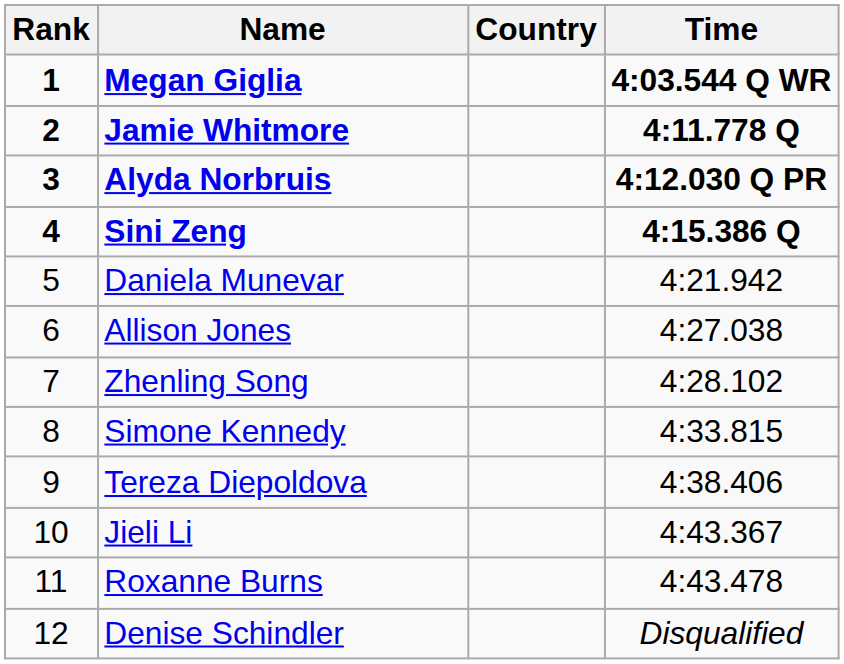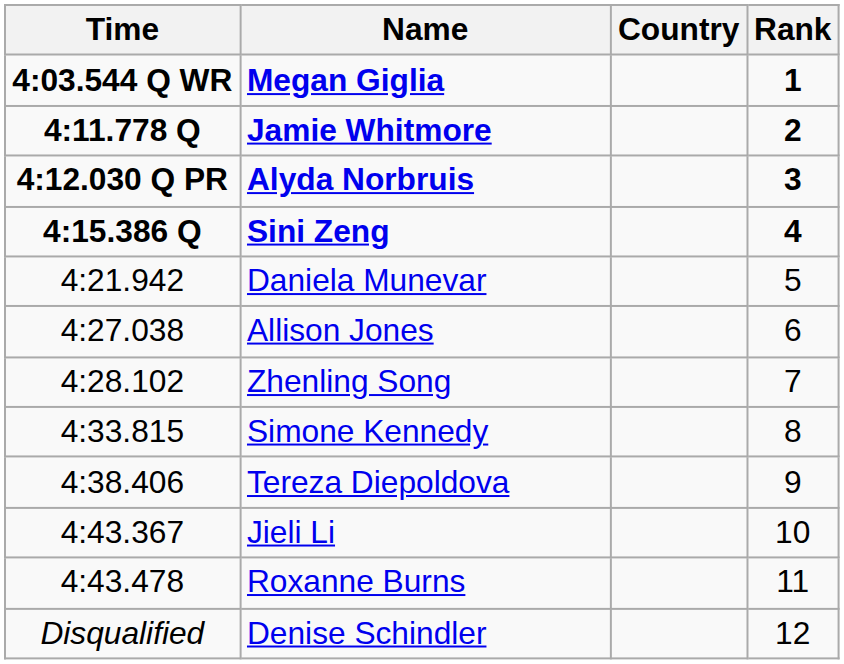 <table class="wikitable sortable">
 <tr>
-<th width=20>Rank</th>
+<th>Time</th>
 <th width=180>Name</th>
 <th>Country</th>
-<th>Time</th>
+<th width=20>Rank</th>
 </tr>
 <tr>
-<td align="center"><strong>1</strong></td>
+<td align="center"><strong>4:03.544 Q WR</strong></td>
 <td><strong><a href='#'>Megan Giglia</a></strong></td>
 <td><strong></strong></td>
-<td align="center"><strong>4:03.544 Q WR</strong></td>
+<td align="center"><strong>1</strong></td>
 </tr>
 <tr>
-<td align="center"><strong>2</strong></td>
+<td align="center"><strong>4:11.778 Q</strong></td>
 <td><strong><a href='#'>Jamie Whitmore</a></strong></td>
 <td><strong></strong></td>
-<td align="center"><strong>4:11.778 Q</strong></td>
+<td align="center"><strong>2</strong></td>
 </tr>
 <tr>
-<td align="center"><strong>3</strong></td>
+<td align="center"><strong>4:12.030 Q PR</strong></td>
 <td><strong><a href='#'>Alyda Norbruis</a></strong></td>
 <td><strong></strong></td>
-<td align="center"><strong>4:12.030 Q PR</strong></td>
+<td align="center"><strong>3</strong></td>
 </tr>
 <tr>
-<td align="center"><strong>4</strong></td>
+<td align="center"><strong>4:15.386 Q</strong></td>
 <td><strong><a href='#'>Sini Zeng</a></strong></td>
 <td><strong></strong></td>
-<td align="center"><strong>4:15.386 Q</strong></td>
+<td align="center"><strong>4</strong></td>
 </tr>
 <tr>
-<td align="center">5</td>
+<td align="center">4:21.942</td>
 <td><a href='#'>Daniela Munevar</a></td>
 <td></td>
-<td align="center">4:21.942</td>
+<td align="center">5</td>
 </tr>
 <tr>
-<td align="center">6</td>
+<td align="center">4:27.038</td>
 <td><a href='#'>Allison Jones</a></td>
 <td></td>
-<td align="center">4:27.038</td>
+<td align="center">6</td>
 </tr>
 <tr>
-<td align="center">7</td>
+<td align="center">4:28.102</td>
 <td><a href='#'>Zhenling Song</a></td>
 <td></td>
-<td align="center">4:28.102</td>
+<td align="center">7</td>
 </tr>
 <tr>
-<td align="center">8</td>
+<td align="center">4:33.815</td>
 <td><a href='#'>Simone Kennedy</a></td>
 <td></td>
-<td align="center">4:33.815</td>
+<td align="center">8</td>
 </tr>
 <tr>
-<td align="center">9</td>
+<td align="center">4:38.406</td>
 <td><a href='#'>Tereza Diepoldova</a></td>
 <td></td>
-<td align="center">4:38.406</td>
+<td align="center">9</td>
 </tr>
 <tr>
-<td align="center">10</td>
+<td align="center">4:43.367</td>
 <td><a href='#'>Jieli Li</a></td>
 <td></td>
-<td align="center">4:43.367</td>
+<td align="center">10</td>
 </tr>
 <tr>
-<td align="center">11</td>
+<td align="center">4:43.478</td>
 <td><a href='#'>Roxanne Burns</a></td>
 <td></td>
-<td align="center">4:43.478</td>
+<td align="center">11</td>
 </tr>
 <tr>
-<td align="center">12</td>
+<td align="center"><em>Disqualified</em></td>
 <td><a href='#'>Denise Schindler</a></td>
 <td></td>
-<td align="center"><em>Disqualified</em></td>
+<td align="center">12</td>
 </tr>
 </table>
